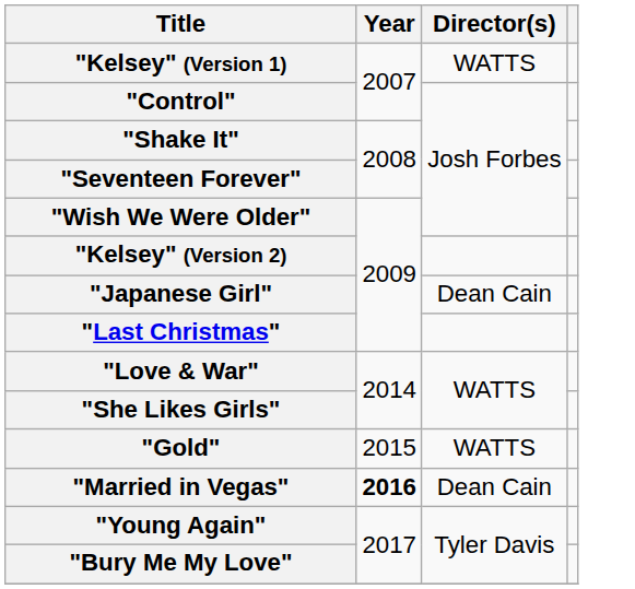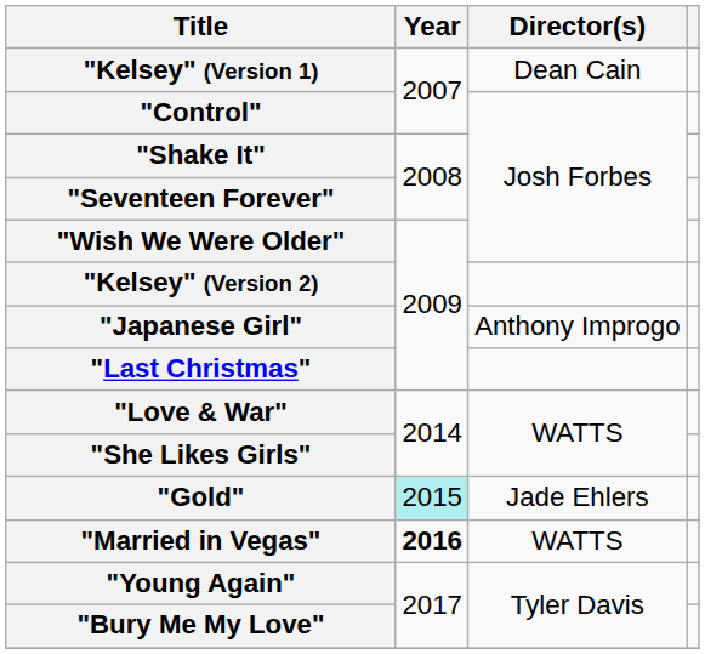 <table class="wikitable plainrowheaders" style="text-align:center;">
 <tr>
 <th scope="col" style="width:14em;">Title</th>
 <th scope="col">Year</th>
 <th scope="col">Director(s)</th>
 <th scope="col"></th>
 </tr>
 <tr>
 <th scope="row">"Kelsey" <small>(Version 1)</small></th>
 <td rowspan="2">2007</td>
-<td>WATTS</td>
+<td>Dean Cain</td>
 <td></td>
 </tr>
 <tr>
 <th scope="row">"Control"</th>
 <td rowspan="4">Josh Forbes</td>
 <td></td>
 </tr>
 <tr>
 <th scope="row">"Shake It"</th>
 <td rowspan="2">2008</td>
 <td></td>
 </tr>
 <tr>
 <th scope="row">"Seventeen Forever"</th>
 <td></td>
 </tr>
 <tr>
 <th scope="row">"Wish We Were Older"</th>
 <td rowspan="4">2009</td>
 <td></td>
 </tr>
 <tr>
 <th scope="row">"Kelsey" <small>(Version 2)</small></th>
 <td></td>
 <td></td>
 </tr>
 <tr>
 <th scope="row">"Japanese Girl"</th>
-<td>Dean Cain</td>
+<td>Anthony Improgo</td>
 <td></td>
 </tr>
 <tr>
 <th scope="row">"<a href='#'>Last Christmas</a>"</th>
 <td></td>
 <td></td>
 </tr>
 <tr>
 <th scope="row">"Love & War"</th>
 <td rowspan="2">2014</td>
 <td rowspan="2">WATTS</td>
 <td></td>
 </tr>
 <tr>
 <th scope="row">"She Likes Girls"</th>
 <td></td>
 </tr>
 <tr>
 <th scope="row">"Gold"</th>
-<td>2015</td>
-<td>WATTS</td>
+<td style="background: paleturquoise;">2015</td>
+<td>Jade Ehlers</td>
 <td></td>
 </tr>
 <tr>
 <th scope="row">"Married in Vegas"</th>
 <td><strong>2016</strong></td>
-<td>Dean Cain</td>
+<td>WATTS</td>
 <td></td>
 </tr>
 <tr>
 <th scope="row">"Young Again"</th>
 <td rowspan="2">2017</td>
 <td rowspan="2">Tyler Davis</td>
 <td></td>
 </tr>
 <tr>
 <th scope="row">"Bury Me My Love"</th>
 <td></td>
 </tr>
 <tr>
 </tr>
 </table>
